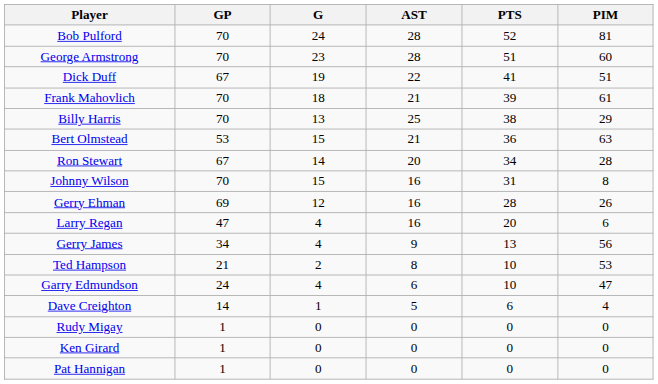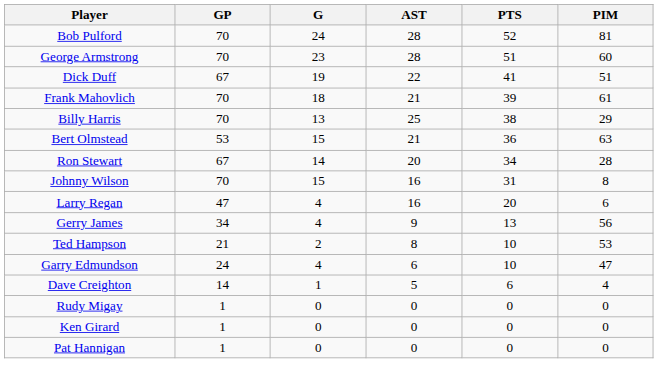 <table class="wikitable sortable">
 <tr>
 <th bgcolor="#DDDDFF" width="16%">Player</th>
 <th bgcolor="#DDDDFF" width="9%">GP</th>
 <th bgcolor="#DDDDFF" width="9%">G</th>
 <th bgcolor="#DDDDFF" width="9%">AST</th>
 <th bgcolor="#DDDDFF" width="9%">PTS</th>
 <th bgcolor="#DDDDFF" width="9%">PIM</th>
 </tr>
 <tr align="center">
 <td><a href='#'>Bob Pulford</a></td>
 <td>70</td>
 <td>24</td>
 <td>28</td>
 <td>52</td>
 <td>81</td>
 </tr>
 <tr align="center">
 <td><a href='#'>George Armstrong</a></td>
 <td>70</td>
 <td>23</td>
 <td>28</td>
 <td>51</td>
 <td>60</td>
 </tr>
 <tr align="center">
 <td><a href='#'>Dick Duff</a></td>
 <td>67</td>
 <td>19</td>
 <td>22</td>
 <td>41</td>
 <td>51</td>
 </tr>
 <tr align="center">
 <td><a href='#'>Frank Mahovlich</a></td>
 <td>70</td>
 <td>18</td>
 <td>21</td>
 <td>39</td>
 <td>61</td>
 </tr>
 <tr align="center">
 <td><a href='#'>Billy Harris</a></td>
 <td>70</td>
 <td>13</td>
 <td>25</td>
 <td>38</td>
 <td>29</td>
 </tr>
 <tr align="center">
 <td><a href='#'>Bert Olmstead</a></td>
 <td>53</td>
 <td>15</td>
 <td>21</td>
 <td>36</td>
 <td>63</td>
 </tr>
 <tr align="center">
 <td><a href='#'>Ron Stewart</a></td>
 <td>67</td>
 <td>14</td>
 <td>20</td>
 <td>34</td>
 <td>28</td>
 </tr>
 <tr align="center">
 <td><a href='#'>Johnny Wilson</a></td>
 <td>70</td>
 <td>15</td>
 <td>16</td>
 <td>31</td>
 <td>8</td>
 </tr>
 <tr align="center">
-<td><a href='#'>Gerry Ehman</a></td>
-<td>69</td>
-<td>12</td>
-<td>16</td>
-<td>28</td>
-<td>26</td>
-</tr>
-<tr align="center">
 <td><a href='#'>Larry Regan</a></td>
 <td>47</td>
 <td>4</td>
 <td>16</td>
 <td>20</td>
 <td>6</td>
 </tr>
 <tr align="center">
 <td><a href='#'>Gerry James</a></td>
 <td>34</td>
 <td>4</td>
 <td>9</td>
 <td>13</td>
 <td>56</td>
 </tr>
 <tr align="center">
 <td><a href='#'>Ted Hampson</a></td>
 <td>21</td>
 <td>2</td>
 <td>8</td>
 <td>10</td>
 <td>53</td>
 </tr>
 <tr align="center">
 <td><a href='#'>Garry Edmundson</a></td>
 <td>24</td>
 <td>4</td>
 <td>6</td>
 <td>10</td>
 <td>47</td>
 </tr>
 <tr align="center">
 <td><a href='#'>Dave Creighton</a></td>
 <td>14</td>
 <td>1</td>
 <td>5</td>
 <td>6</td>
 <td>4</td>
 </tr>
 <tr align="center">
 <td><a href='#'>Rudy Migay</a></td>
 <td>1</td>
 <td>0</td>
 <td>0</td>
 <td>0</td>
 <td>0</td>
 </tr>
 <tr align="center">
 <td><a href='#'>Ken Girard</a></td>
 <td>1</td>
 <td>0</td>
 <td>0</td>
 <td>0</td>
 <td>0</td>
 </tr>
 <tr align="center">
 <td><a href='#'>Pat Hannigan</a></td>
 <td>1</td>
 <td>0</td>
 <td>0</td>
 <td>0</td>
 <td>0</td>
 </tr>
 </table>
